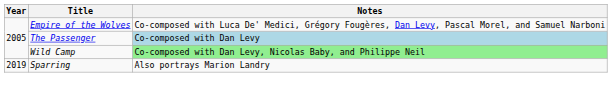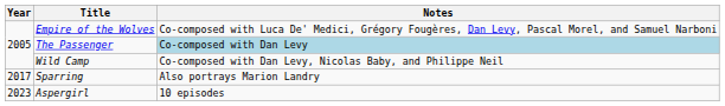 <table class="wikitable sortable">
 <tr>
 <th>Year</th>
 <th>Title</th>
 <th class="unsortable">Notes</th>
 </tr>
 <tr>
 <td rowspan="3">2005</td>
 <td><em><a href='#'>Empire of the Wolves</a></em></td>
 <td>Co-composed with Luca De' Medici, Grégory Fougères, <a href='#'>Dan Levy</a>, Pascal Morel, and Samuel Narboni</td>
 </tr>
 <tr>
 <td><em><a href='#'>The Passenger</a></em></td>
 <td style="background: lightblue;">Co-composed with Dan Levy</td>
 </tr>
 <tr>
 <td><em>Wild Camp</em></td>
-<td style="background: lightgreen;">Co-composed with Dan Levy, Nicolas Baby, and Philippe Neil</td>
+<td>Co-composed with Dan Levy, Nicolas Baby, and Philippe Neil</td>
 </tr>
 <tr>
-<td>2019</td>
+<td>2017</td>
 <td><em>Sparring</em></td>
 <td>Also portrays Marion Landry</td>
 </tr>
+<tr>
+<td>2023</td>
+<td><em>Aspergirl</em></td>
+<td>10 episodes</td>
+</tr>
 </table>
